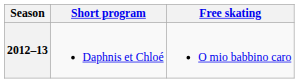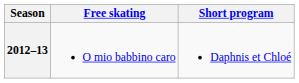 <table class="wikitable" style="text-align:center">
 <tr>
 <th>Season</th>
+<th><a href='#'>Free skating</a></th>
 <th><a href='#'>Short program</a></th>
-<th><a href='#'>Free skating</a></th>
 </tr>
 <tr>
 <th>2012–13 <br> </th>
+<td><br><ul><li><a href='#'>O mio babbino caro</a> <br></li></ul></td>
 <td><br><ul><li><a href='#'>Daphnis et Chloé</a> <br></li></ul></td>
-<td><br><ul><li><a href='#'>O mio babbino caro</a> <br></li></ul></td>
 </tr>
 </table>
